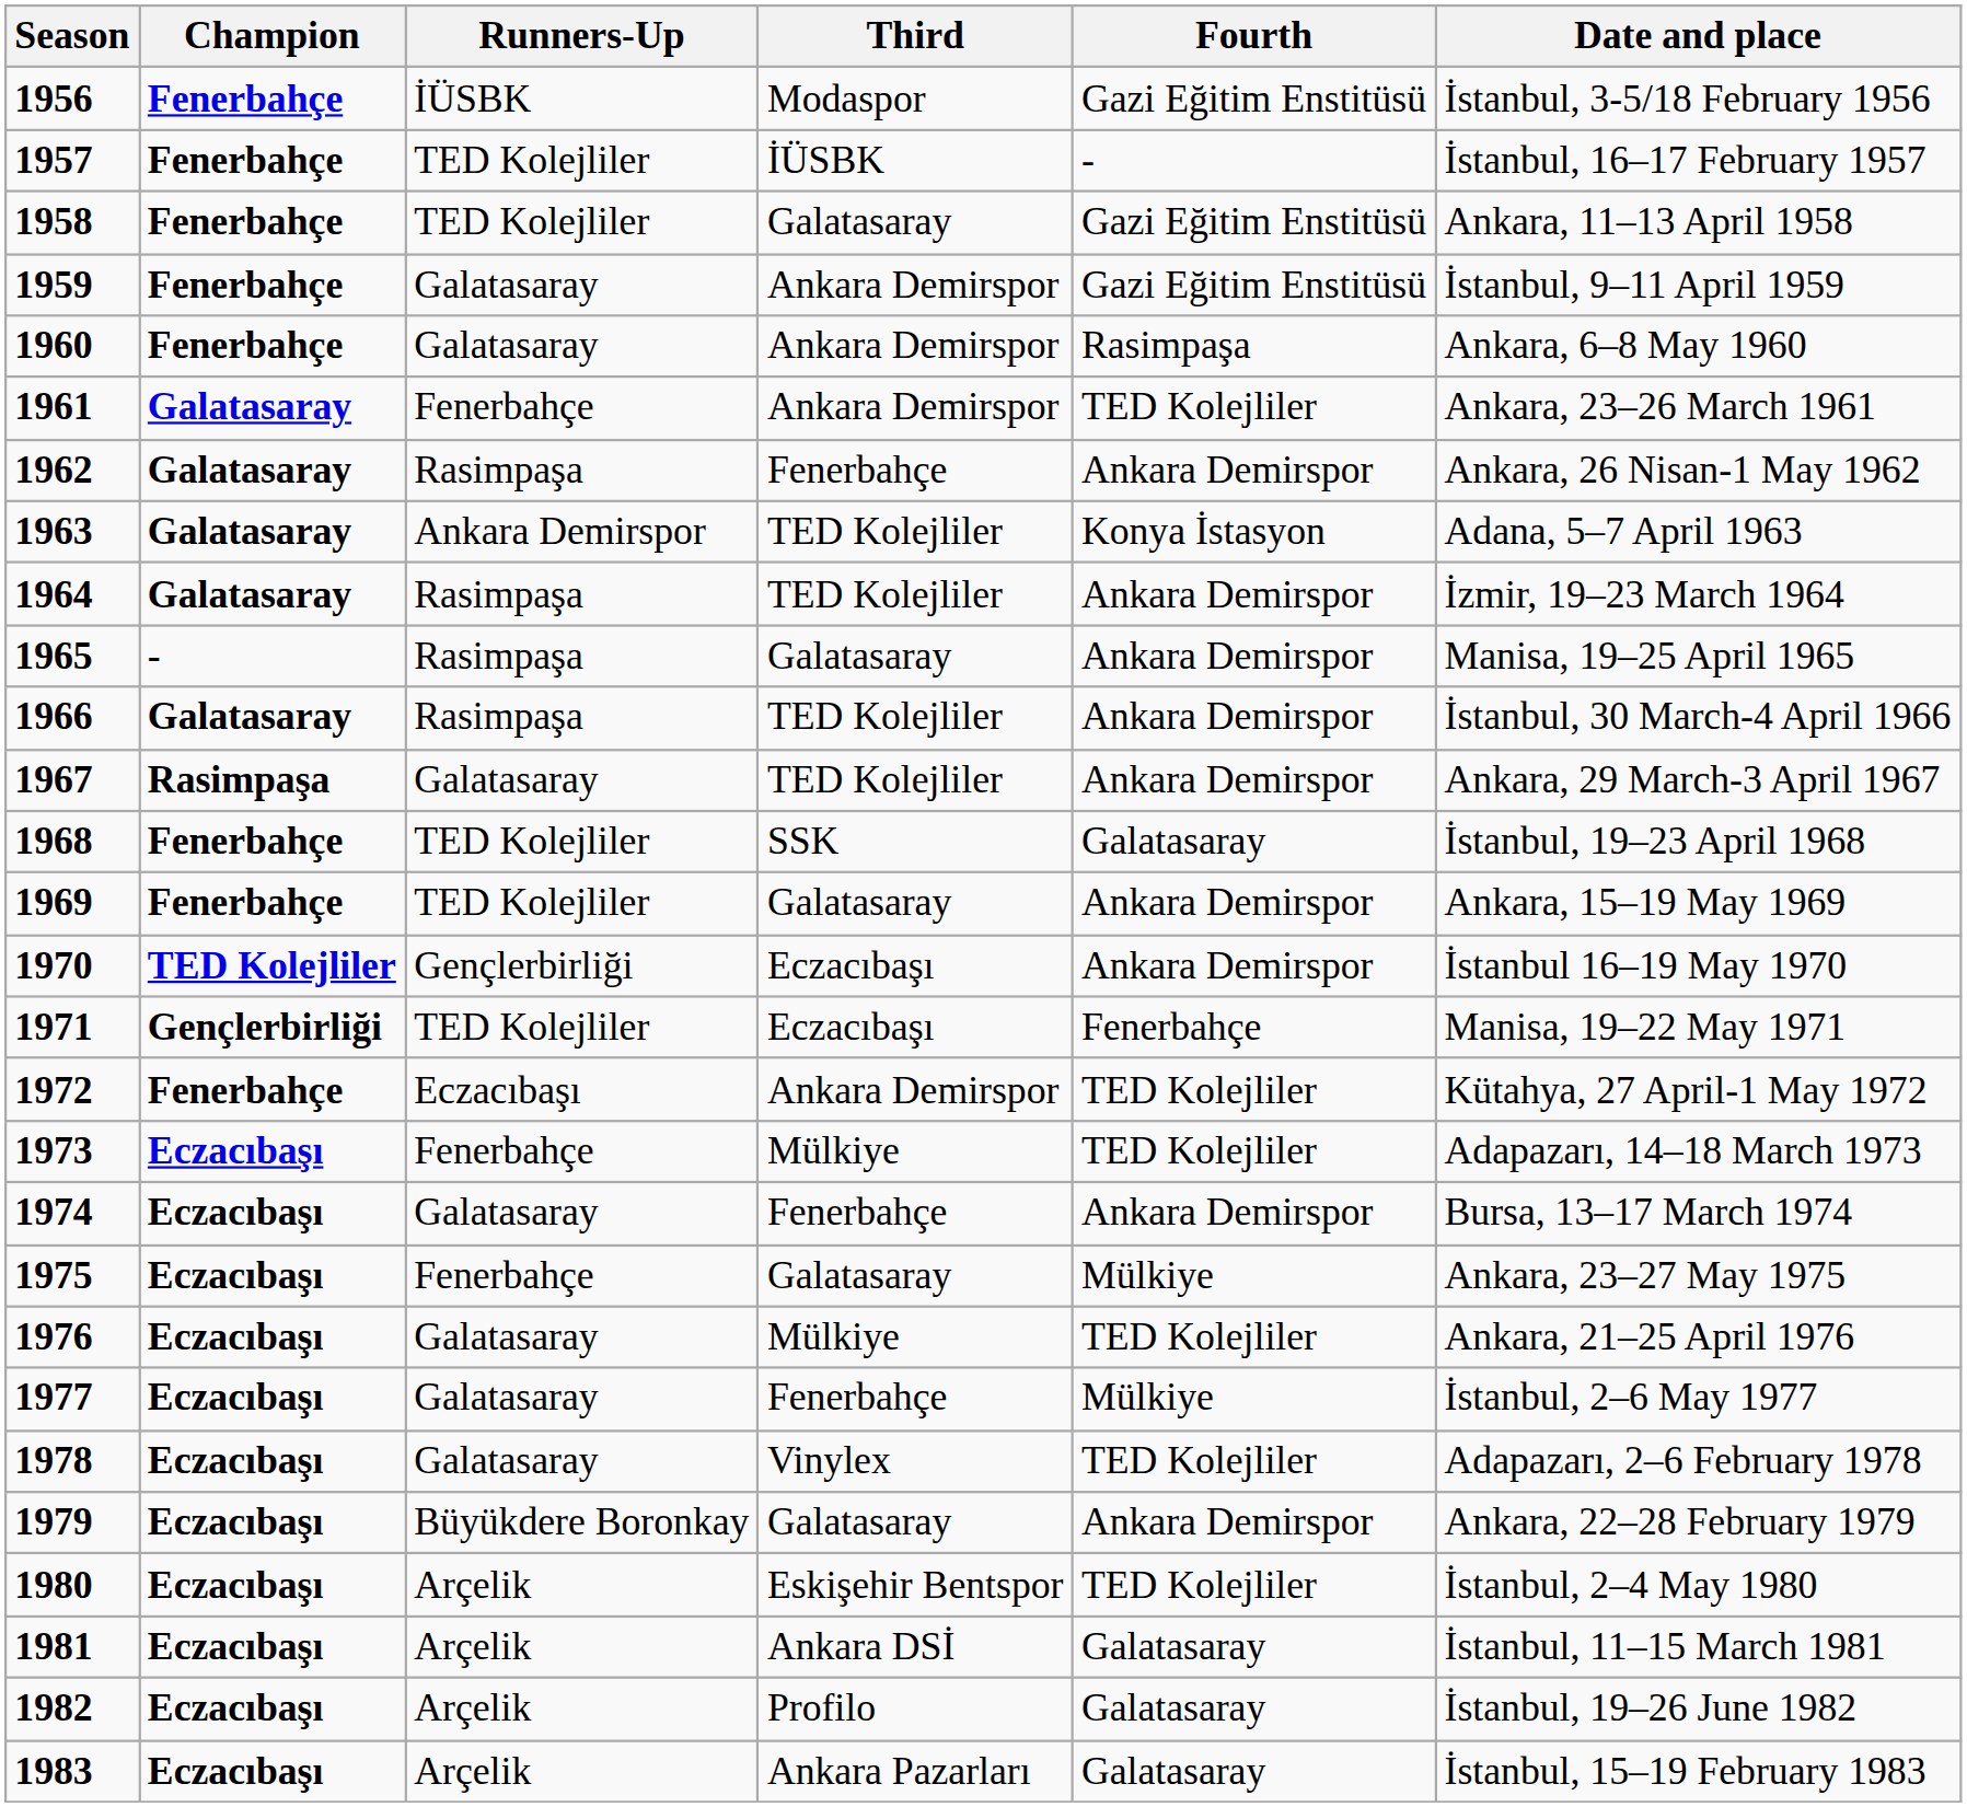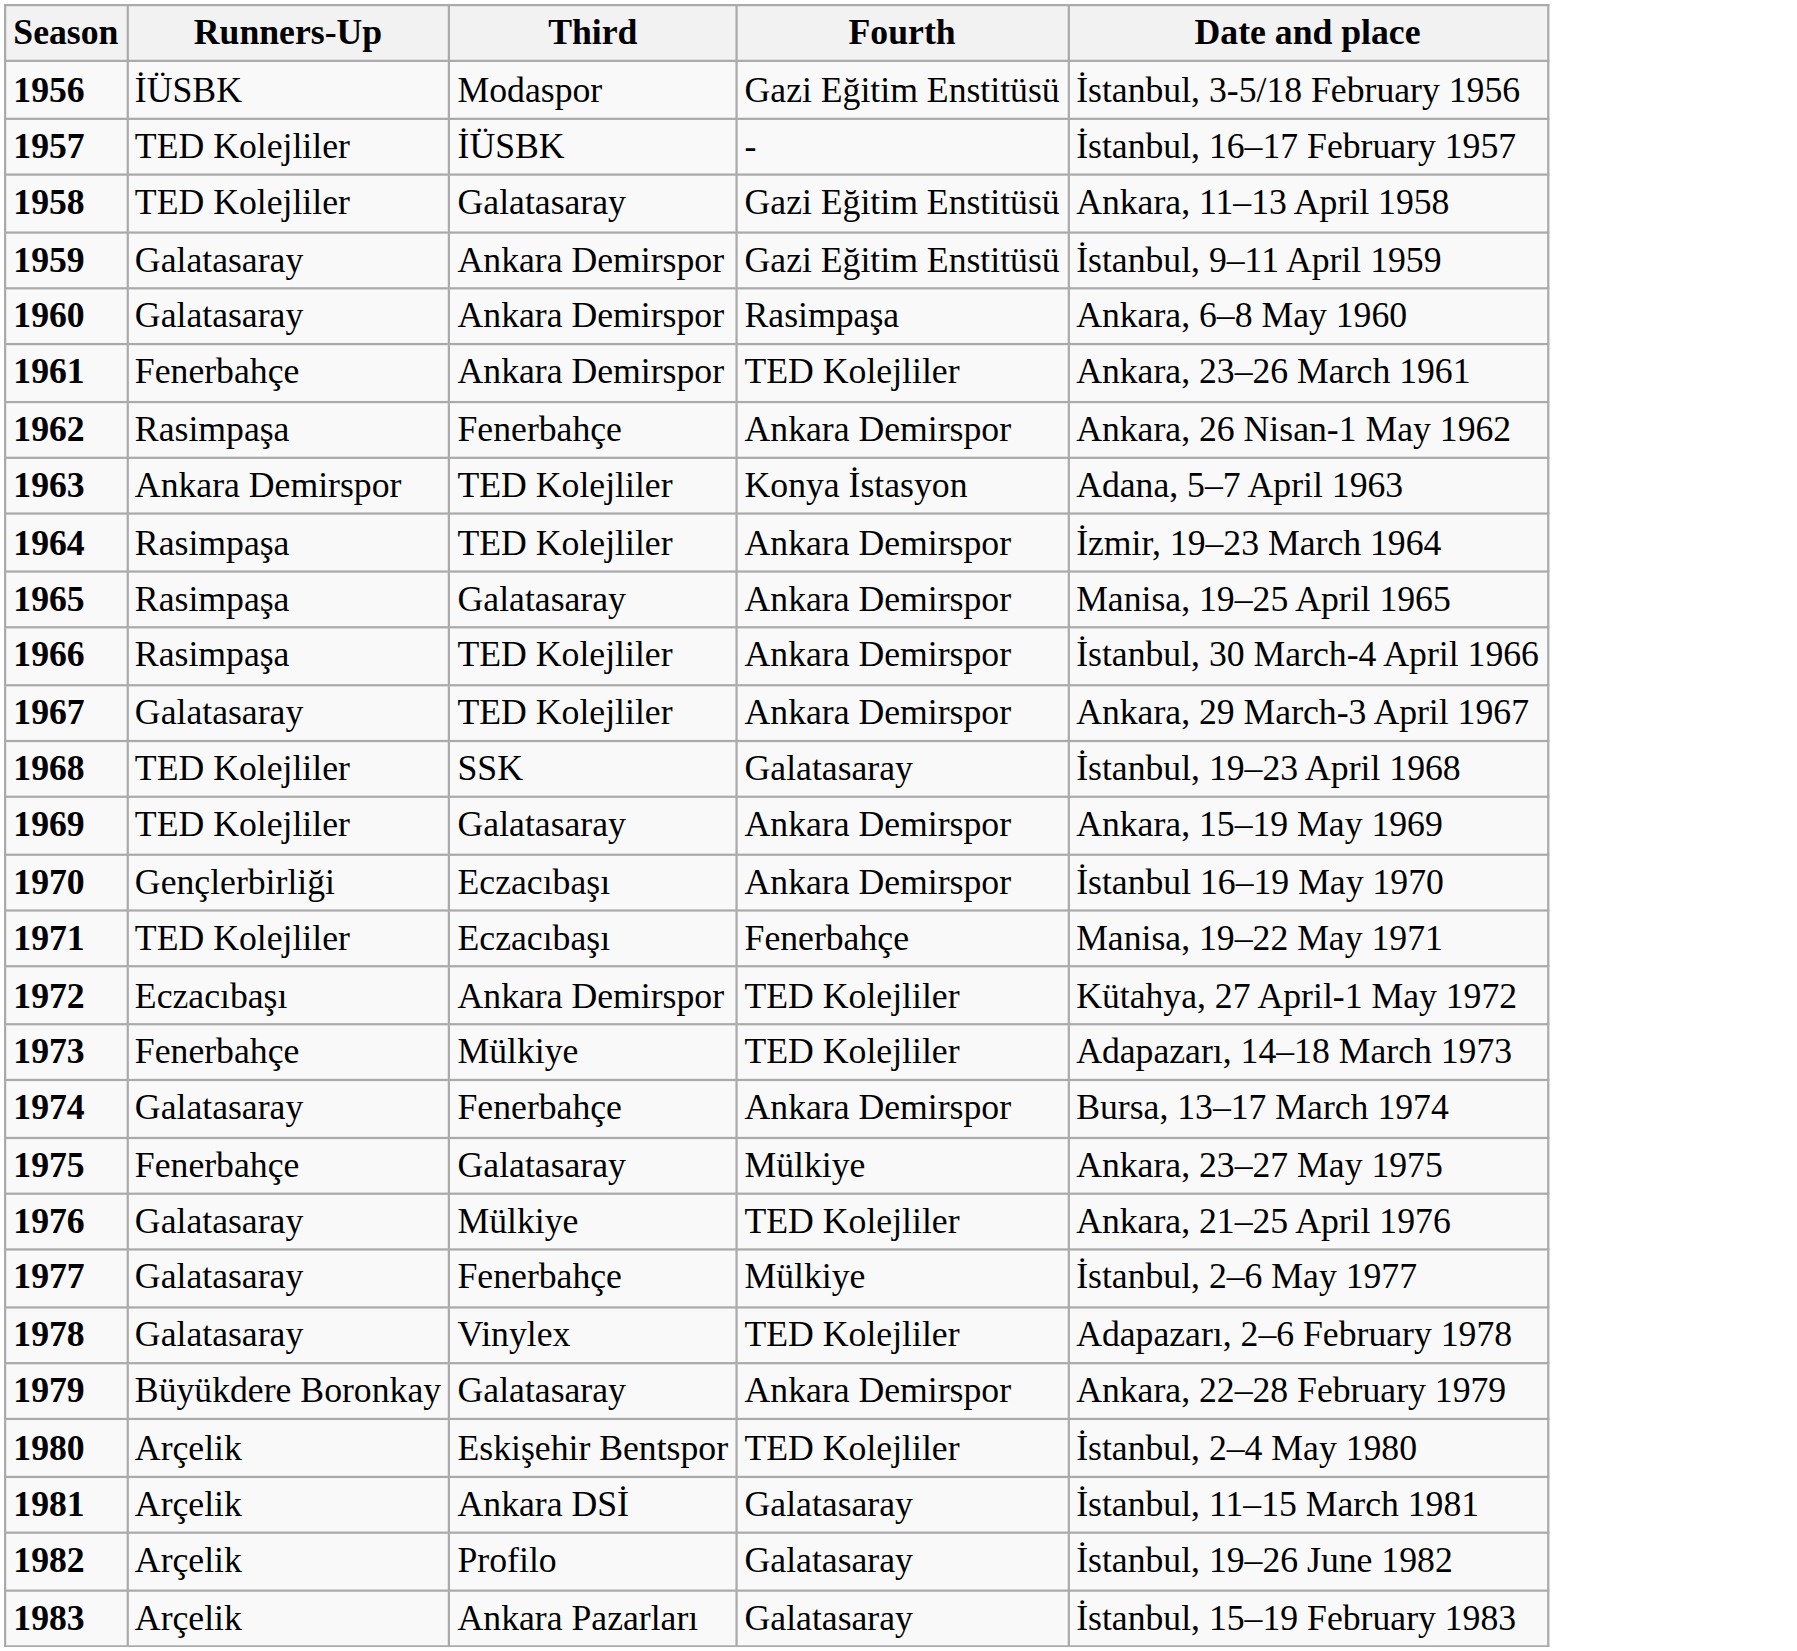 <table class="wikitable">
 <tr>
 <th>Season</th>
-<th>Champion</th>
 <th>Runners-Up</th>
 <th>Third</th>
 <th>Fourth</th>
 <th>Date and place</th>
 </tr>
 <tr>
 <td><strong>1956</strong></td>
-<td><strong><a href='#'>Fenerbahçe</a></strong></td>
 <td>İÜSBK</td>
 <td>Modaspor</td>
 <td>Gazi Eğitim Enstitüsü</td>
 <td>İstanbul, 3-5/18 February 1956</td>
 </tr>
 <tr>
 <td><strong>1957</strong></td>
-<td><strong>Fenerbahçe</strong></td>
 <td>TED Kolejliler</td>
 <td>İÜSBK</td>
 <td>-</td>
 <td>İstanbul, 16–17 February 1957</td>
 </tr>
 <tr>
 <td><strong>1958</strong></td>
-<td><strong>Fenerbahçe</strong></td>
 <td>TED Kolejliler</td>
 <td>Galatasaray</td>
 <td>Gazi Eğitim Enstitüsü</td>
 <td>Ankara, 11–13 April 1958</td>
 </tr>
 <tr>
 <td><strong>1959</strong></td>
-<td><strong>Fenerbahçe</strong></td>
 <td>Galatasaray</td>
 <td>Ankara Demirspor</td>
 <td>Gazi Eğitim Enstitüsü</td>
 <td>İstanbul, 9–11 April 1959</td>
 </tr>
 <tr>
 <td><strong>1960</strong></td>
-<td><strong>Fenerbahçe</strong></td>
 <td>Galatasaray</td>
 <td>Ankara Demirspor</td>
 <td>Rasimpaşa</td>
 <td>Ankara, 6–8 May 1960</td>
 </tr>
 <tr>
 <td><strong>1961</strong></td>
-<td><strong><a href='#'>Galatasaray</a></strong></td>
 <td>Fenerbahçe</td>
 <td>Ankara Demirspor</td>
 <td>TED Kolejliler</td>
 <td>Ankara, 23–26 March 1961</td>
 </tr>
 <tr>
 <td><strong>1962</strong></td>
-<td><strong>Galatasaray</strong></td>
 <td>Rasimpaşa</td>
 <td>Fenerbahçe</td>
 <td>Ankara Demirspor</td>
 <td>Ankara, 26 Nisan-1 May 1962</td>
 </tr>
 <tr>
 <td><strong>1963</strong></td>
-<td><strong>Galatasaray</strong></td>
 <td>Ankara Demirspor</td>
 <td>TED Kolejliler</td>
 <td>Konya İstasyon</td>
 <td>Adana, 5–7 April 1963</td>
 </tr>
 <tr>
 <td><strong>1964</strong></td>
-<td><strong>Galatasaray</strong></td>
 <td>Rasimpaşa</td>
 <td>TED Kolejliler</td>
 <td>Ankara Demirspor</td>
 <td>İzmir, 19–23 March 1964</td>
 </tr>
 <tr>
 <td><strong>1965</strong></td>
-<td><strong>-</strong></td>
 <td>Rasimpaşa</td>
 <td>Galatasaray</td>
 <td>Ankara Demirspor</td>
 <td>Manisa, 19–25 April 1965</td>
 </tr>
 <tr>
 <td><strong>1966</strong></td>
-<td><strong>Galatasaray</strong></td>
 <td>Rasimpaşa</td>
 <td>TED Kolejliler</td>
 <td>Ankara Demirspor</td>
 <td>İstanbul, 30 March-4 April 1966</td>
 </tr>
 <tr>
 <td><strong>1967</strong></td>
-<td><strong>Rasimpaşa</strong></td>
 <td>Galatasaray</td>
 <td>TED Kolejliler</td>
 <td>Ankara Demirspor</td>
 <td>Ankara, 29 March-3 April 1967</td>
 </tr>
 <tr>
 <td><strong>1968</strong></td>
-<td><strong>Fenerbahçe</strong></td>
 <td>TED Kolejliler</td>
 <td>SSK</td>
 <td>Galatasaray</td>
 <td>İstanbul, 19–23 April 1968</td>
 </tr>
 <tr>
 <td><strong>1969</strong></td>
-<td><strong>Fenerbahçe</strong></td>
 <td>TED Kolejliler</td>
 <td>Galatasaray</td>
 <td>Ankara Demirspor</td>
 <td>Ankara, 15–19 May 1969</td>
 </tr>
 <tr>
 <td><strong>1970</strong></td>
-<td><strong><a href='#'>TED Kolejliler</a></strong></td>
 <td>Gençlerbirliği</td>
 <td>Eczacıbaşı</td>
 <td>Ankara Demirspor</td>
 <td>İstanbul 16–19 May 1970</td>
 </tr>
 <tr>
 <td><strong>1971</strong></td>
-<td><strong>Gençlerbirliği</strong></td>
 <td>TED Kolejliler</td>
 <td>Eczacıbaşı</td>
 <td>Fenerbahçe</td>
 <td>Manisa, 19–22 May 1971</td>
 </tr>
 <tr>
 <td><strong>1972</strong></td>
-<td><strong>Fenerbahçe</strong></td>
 <td>Eczacıbaşı</td>
 <td>Ankara Demirspor</td>
 <td>TED Kolejliler</td>
 <td>Kütahya, 27 April-1 May 1972</td>
 </tr>
 <tr>
 <td><strong>1973</strong></td>
-<td><strong><a href='#'>Eczacıbaşı</a></strong></td>
 <td>Fenerbahçe</td>
 <td>Mülkiye</td>
 <td>TED Kolejliler</td>
 <td>Adapazarı, 14–18 March 1973</td>
 </tr>
 <tr>
 <td><strong>1974</strong></td>
-<td><strong>Eczacıbaşı</strong></td>
 <td>Galatasaray</td>
 <td>Fenerbahçe</td>
 <td>Ankara Demirspor</td>
 <td>Bursa, 13–17 March 1974</td>
 </tr>
 <tr>
 <td><strong>1975</strong></td>
-<td><strong>Eczacıbaşı</strong></td>
 <td>Fenerbahçe</td>
 <td>Galatasaray</td>
 <td>Mülkiye</td>
 <td>Ankara, 23–27 May 1975</td>
 </tr>
 <tr>
 <td><strong>1976</strong></td>
-<td><strong>Eczacıbaşı</strong></td>
 <td>Galatasaray</td>
 <td>Mülkiye</td>
 <td>TED Kolejliler</td>
 <td>Ankara, 21–25 April 1976</td>
 </tr>
 <tr>
 <td><strong>1977</strong></td>
-<td><strong>Eczacıbaşı</strong></td>
 <td>Galatasaray</td>
 <td>Fenerbahçe</td>
 <td>Mülkiye</td>
 <td>İstanbul, 2–6 May 1977</td>
 </tr>
 <tr>
 <td><strong>1978</strong></td>
-<td><strong>Eczacıbaşı</strong></td>
 <td>Galatasaray</td>
 <td>Vinylex</td>
 <td>TED Kolejliler</td>
 <td>Adapazarı, 2–6 February 1978</td>
 </tr>
 <tr>
 <td><strong>1979</strong></td>
-<td><strong>Eczacıbaşı</strong></td>
 <td>Büyükdere Boronkay</td>
 <td>Galatasaray</td>
 <td>Ankara Demirspor</td>
 <td>Ankara, 22–28 February 1979</td>
 </tr>
 <tr>
 <td><strong>1980</strong></td>
-<td><strong>Eczacıbaşı</strong></td>
 <td>Arçelik</td>
 <td>Eskişehir Bentspor</td>
 <td>TED Kolejliler</td>
 <td>İstanbul, 2–4 May 1980</td>
 </tr>
 <tr>
 <td><strong>1981</strong></td>
-<td><strong>Eczacıbaşı</strong></td>
 <td>Arçelik</td>
 <td>Ankara DSİ</td>
 <td>Galatasaray</td>
 <td>İstanbul, 11–15 March 1981</td>
 </tr>
 <tr>
 <td><strong>1982</strong></td>
-<td><strong>Eczacıbaşı</strong></td>
 <td>Arçelik</td>
 <td>Profilo</td>
 <td>Galatasaray</td>
 <td>İstanbul, 19–26 June 1982</td>
 </tr>
 <tr>
 <td><strong>1983</strong></td>
-<td><strong>Eczacıbaşı</strong></td>
 <td>Arçelik</td>
 <td>Ankara Pazarları</td>
 <td>Galatasaray</td>
 <td>İstanbul, 15–19 February 1983</td>
 </tr>
 </table>
